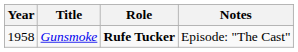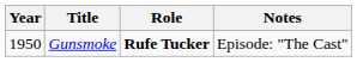 <table class="wikitable" border="1">
 <tr>
 <th>Year</th>
 <th>Title</th>
 <th>Role</th>
 <th>Notes</th>
 </tr>
 <tr>
-<td>1958</td>
+<td>1950</td>
 <td><em><a href='#'>Gunsmoke</a></em></td>
 <td><strong>Rufe Tucker</strong></td>
 <td>Episode: "The Cast"</td>
 </tr>
 </table>
